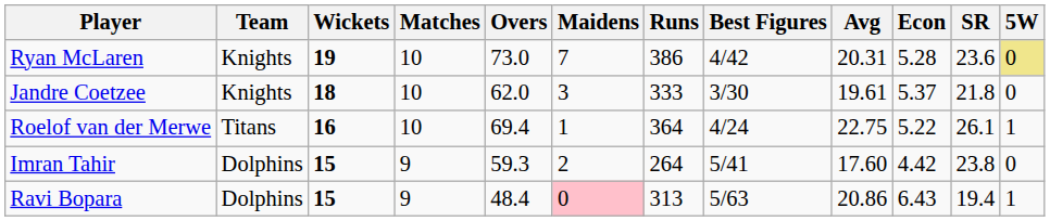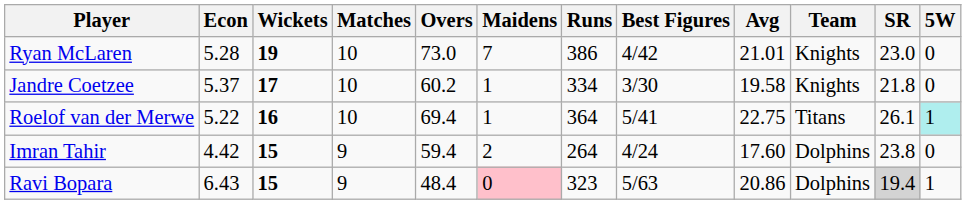 <table class="wikitable">
 <tr>
 <th>Player</th>
-<th>Team</th>
+<th>Econ</th>
 <th>Wickets</th>
 <th>Matches</th>
 <th>Overs</th>
 <th>Maidens</th>
 <th>Runs</th>
 <th>Best Figures</th>
 <th>Avg</th>
-<th>Econ</th>
+<th>Team</th>
 <th>SR</th>
 <th>5W</th>
 </tr>
 <tr>
 <td><a href='#'>Ryan McLaren</a></td>
-<td> Knights</td>
+<td>5.28</td>
 <td><strong>19</strong></td>
 <td>10</td>
 <td>73.0</td>
 <td>7</td>
 <td>386</td>
 <td>4/42</td>
-<td>20.31</td>
-<td>5.28</td>
-<td>23.6</td>
-<td style="background: khaki;">0</td>
+<td>21.01</td>
+<td> Knights</td>
+<td>23.0</td>
+<td>0</td>
 </tr>
 <tr>
 <td><a href='#'>Jandre Coetzee</a></td>
+<td>5.37</td>
+<td><strong>17</strong></td>
+<td>10</td>
+<td>60.2</td>
+<td>1</td>
+<td>334</td>
+<td>3/30</td>
+<td>19.58</td>
 <td> Knights</td>
-<td><strong>18</strong></td>
-<td>10</td>
-<td>62.0</td>
-<td>3</td>
-<td>333</td>
-<td>3/30</td>
-<td>19.61</td>
-<td>5.37</td>
 <td>21.8</td>
 <td>0</td>
 </tr>
 <tr>
 <td><a href='#'>Roelof van der Merwe</a></td>
-<td> Titans</td>
+<td>5.22</td>
 <td><strong>16</strong></td>
 <td>10</td>
 <td>69.4</td>
 <td>1</td>
 <td>364</td>
-<td>4/24</td>
+<td>5/41</td>
 <td>22.75</td>
-<td>5.22</td>
+<td> Titans</td>
 <td>26.1</td>
-<td>1</td>
+<td style="background: paleturquoise;">1</td>
 </tr>
 <tr>
 <td><a href='#'>Imran Tahir</a></td>
-<td> Dolphins</td>
+<td>4.42</td>
 <td><strong>15</strong></td>
 <td>9</td>
-<td>59.3</td>
+<td>59.4</td>
 <td>2</td>
 <td>264</td>
-<td>5/41</td>
+<td>4/24</td>
 <td>17.60</td>
-<td>4.42</td>
+<td> Dolphins</td>
 <td>23.8</td>
 <td>0</td>
 </tr>
 <tr>
 <td><a href='#'>Ravi Bopara</a></td>
-<td> Dolphins</td>
+<td>6.43</td>
 <td><strong>15</strong></td>
 <td>9</td>
 <td>48.4</td>
 <td style="background: pink;">0</td>
-<td>313</td>
+<td>323</td>
 <td>5/63</td>
 <td>20.86</td>
-<td>6.43</td>
-<td>19.4</td>
+<td> Dolphins</td>
+<td style="background: lightgrey;">19.4</td>
 <td>1</td>
 </tr>
 </table>
